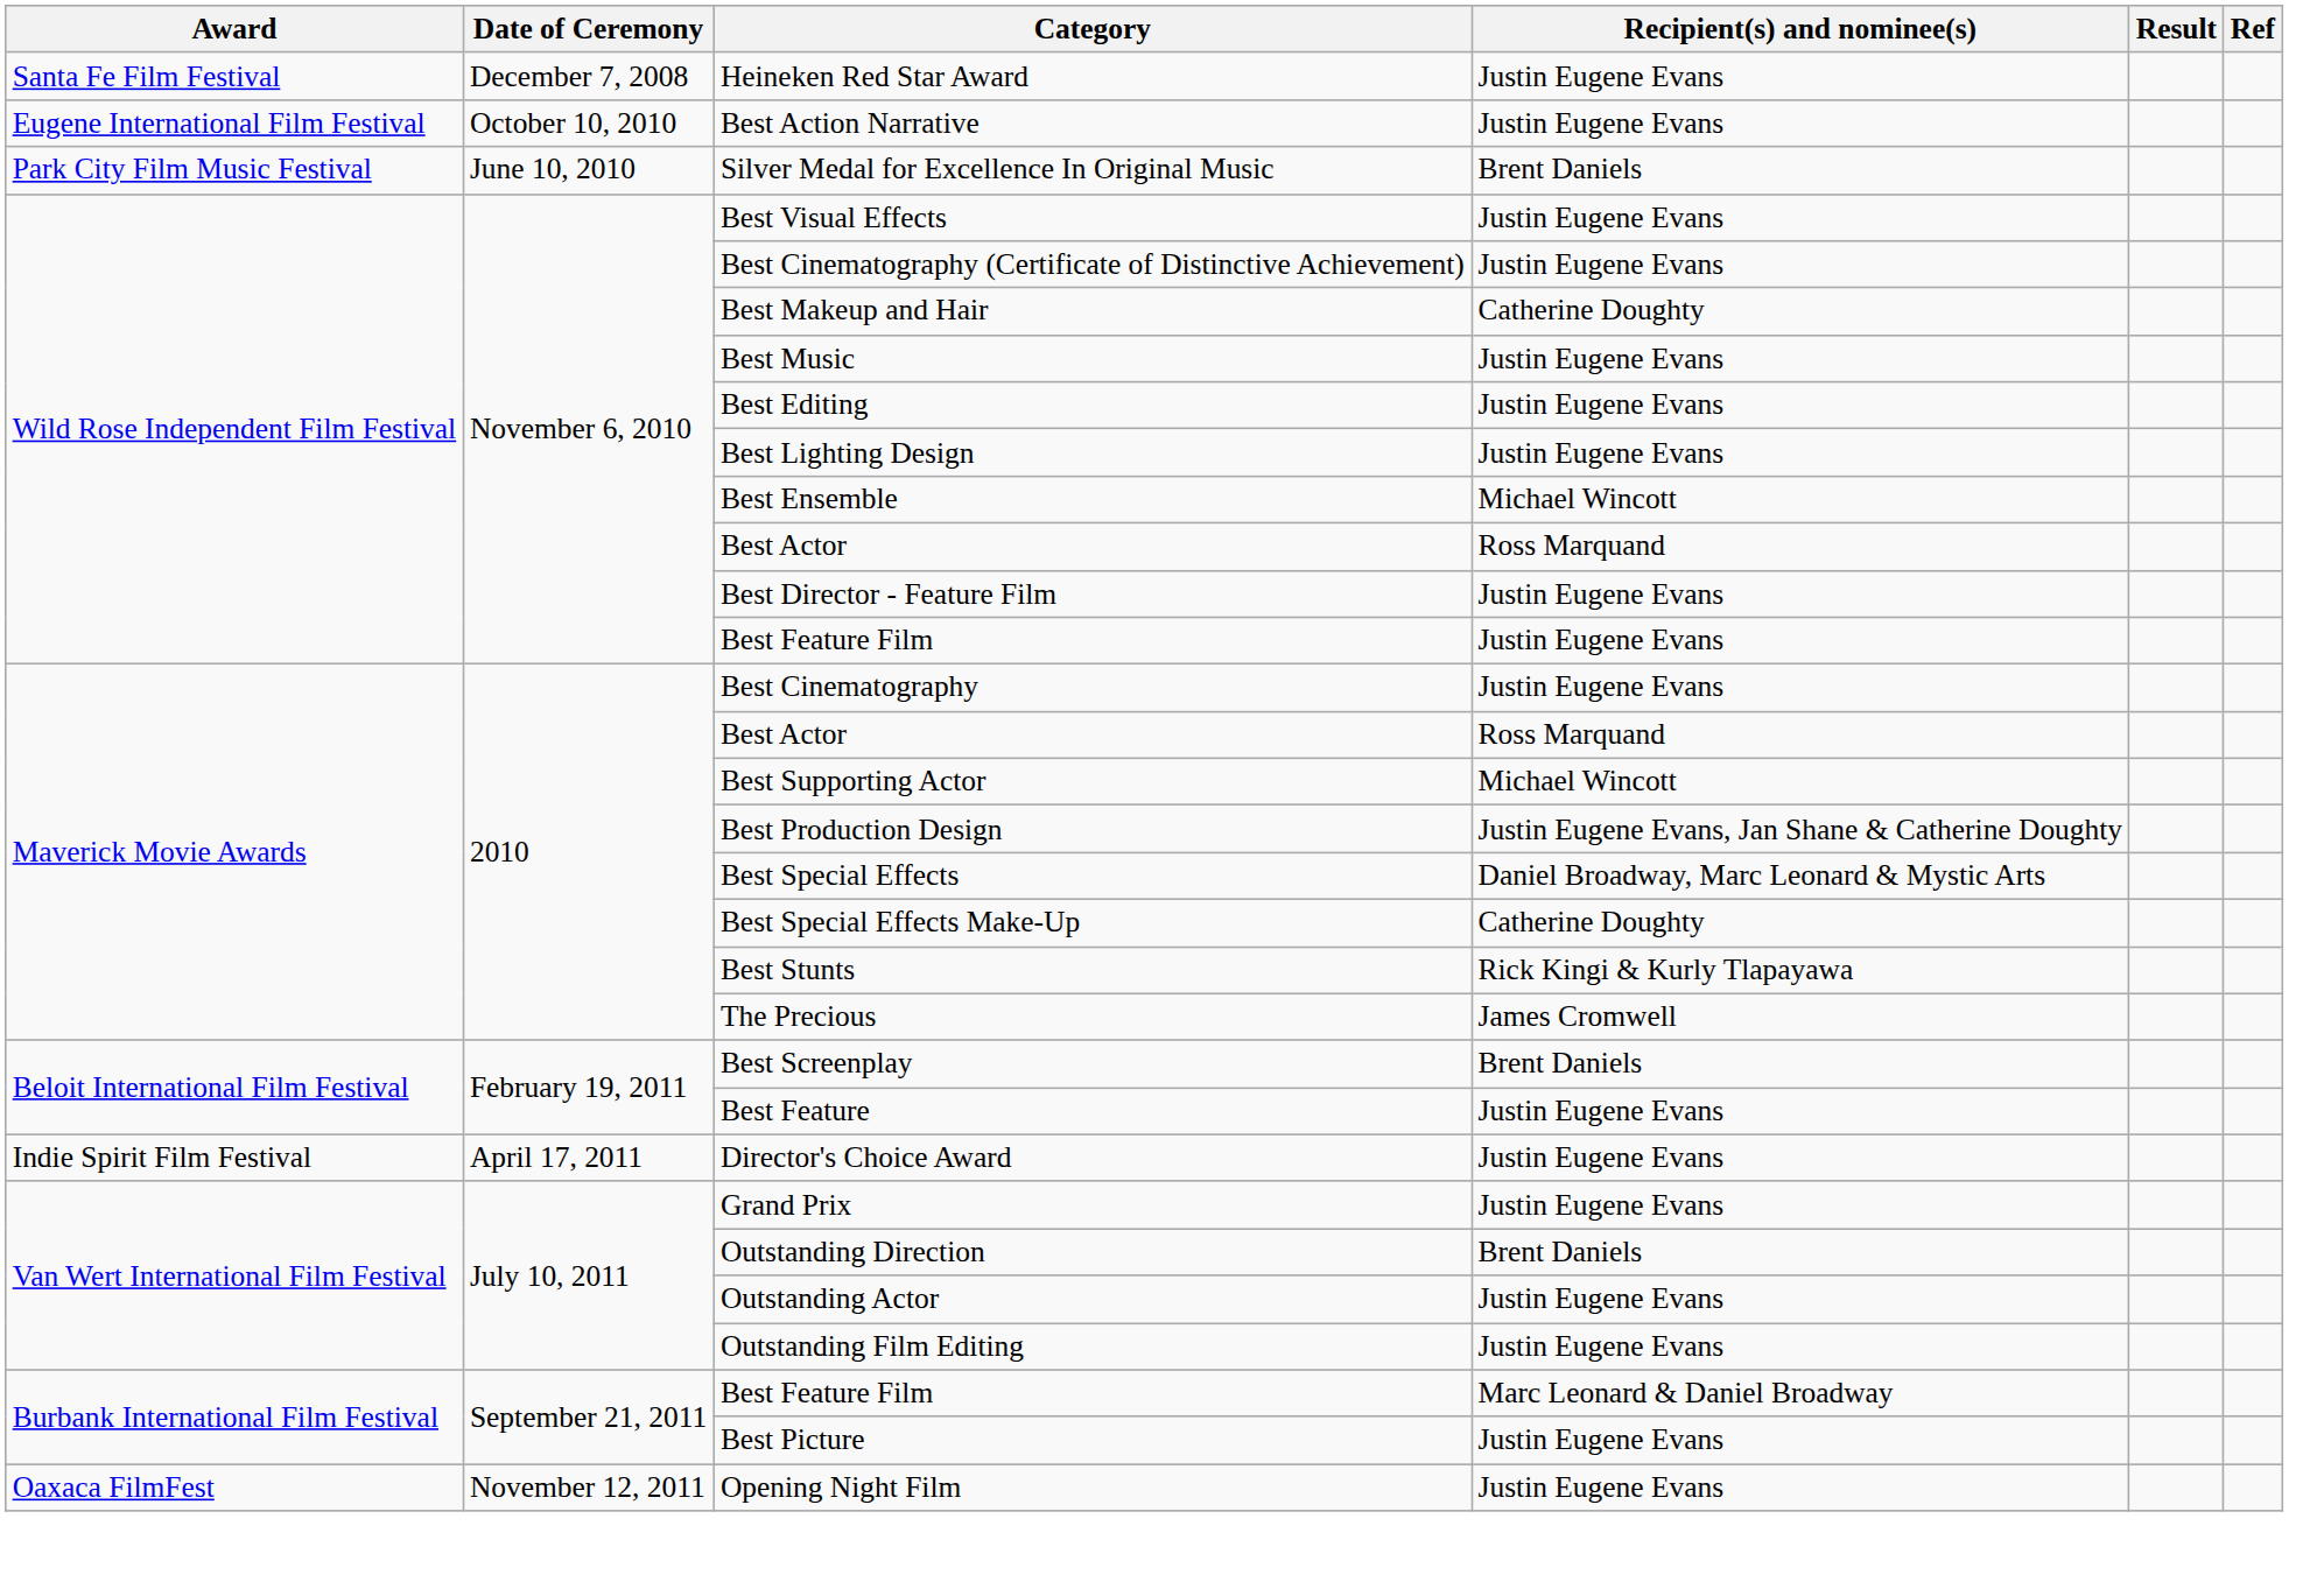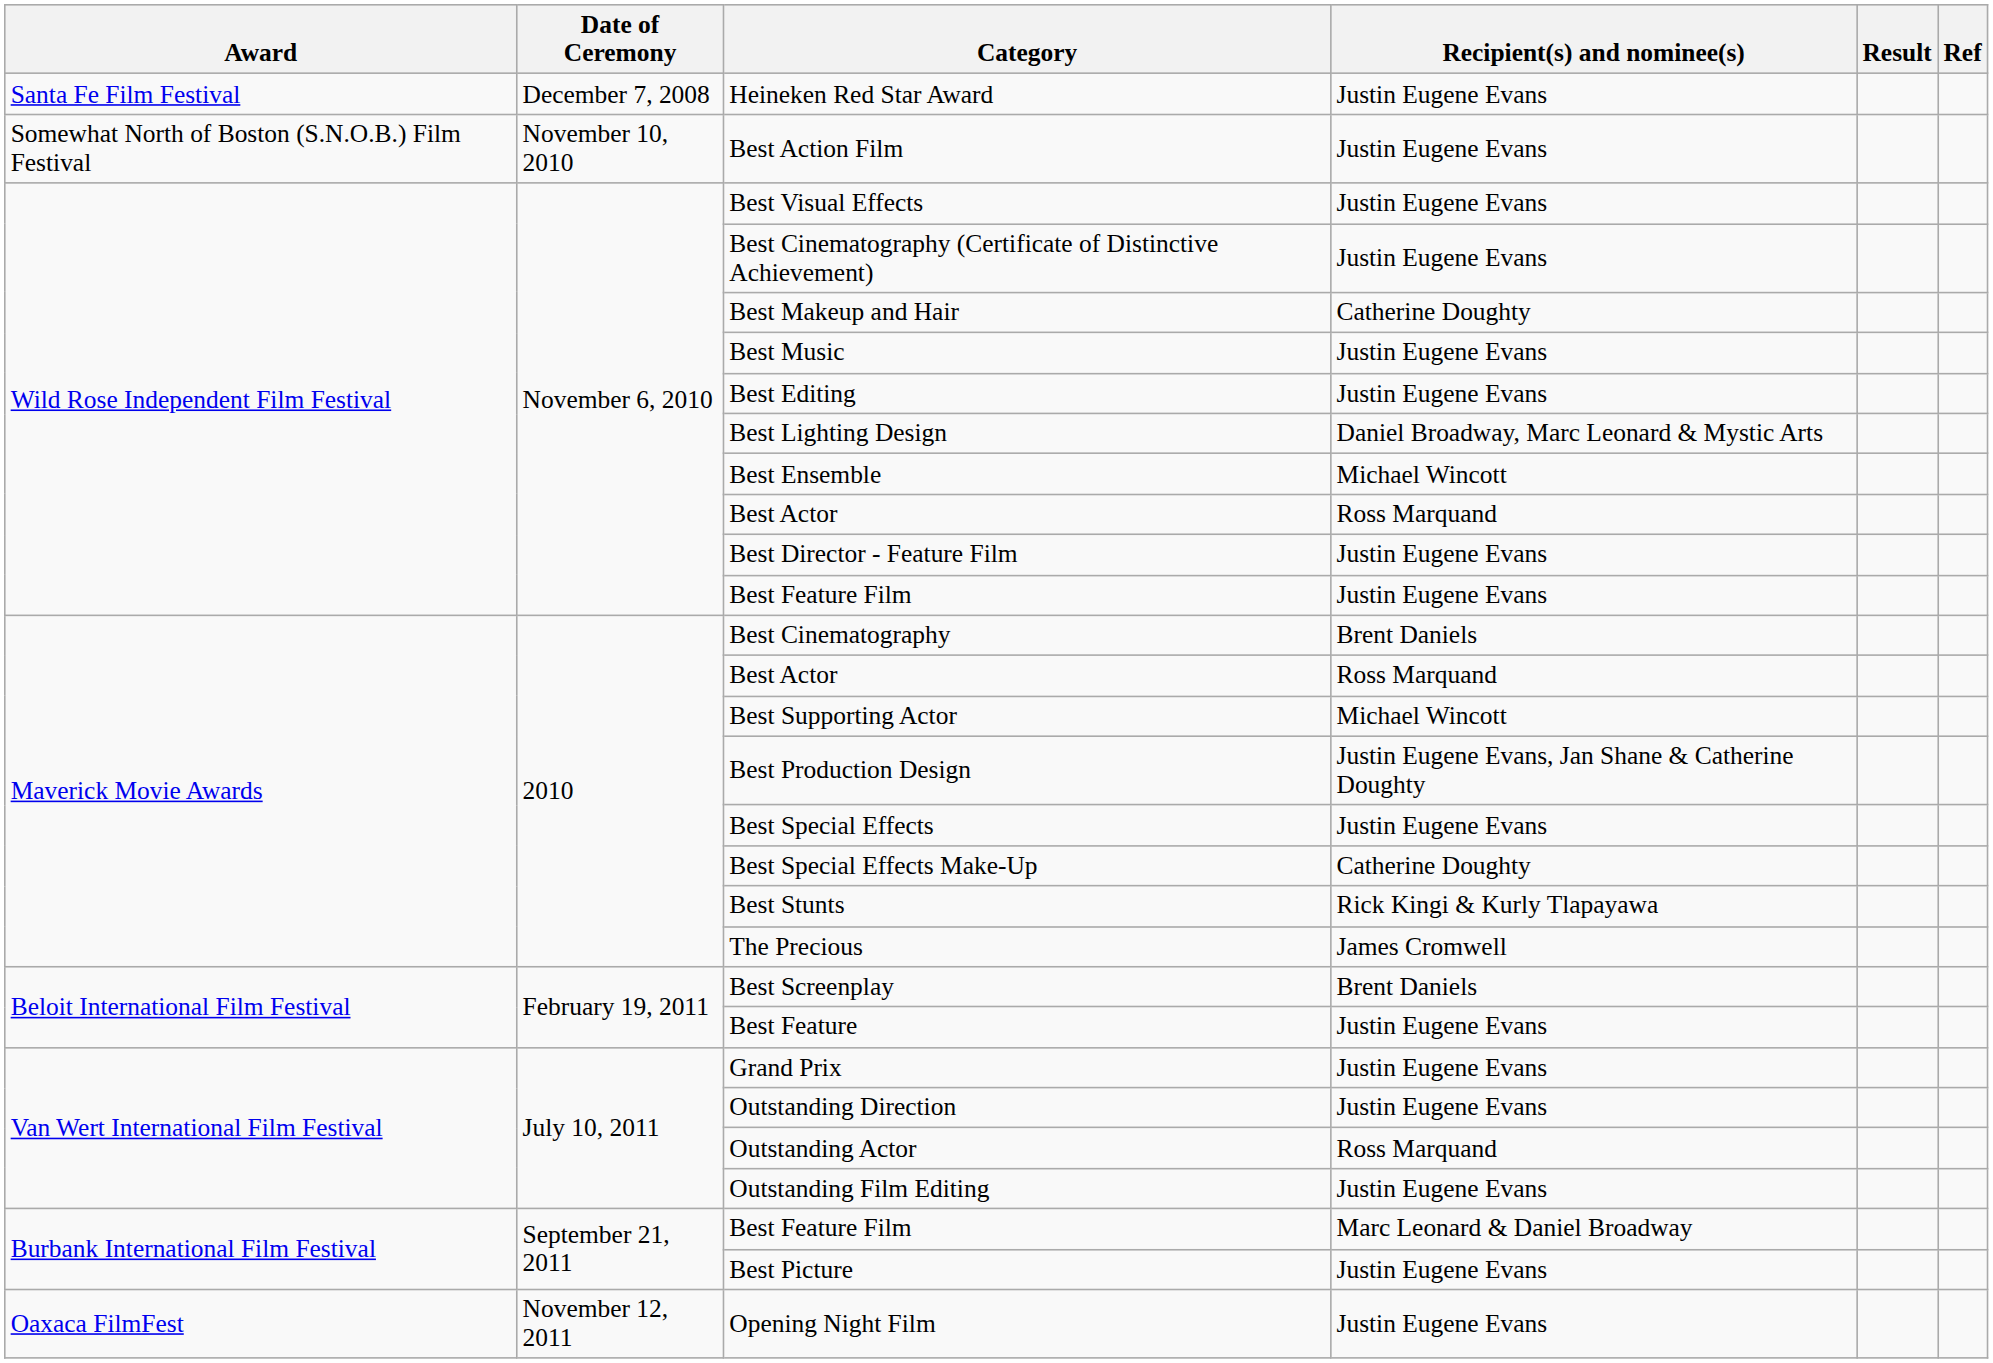 <table class="wikitable plainrowheaders sortable">
 <tr style="vertical-align:bottom;">
 <th scope="col">Award</th>
 <th scope="col">Date of Ceremony</th>
 <th scope="col">Category</th>
 <th scope="col">Recipient(s) and nominee(s)</th>
 <th scope="col">Result</th>
 <th scope="col">Ref</th>
 </tr>
 <tr>
 <td rowspan="1"><a href='#'>Santa Fe Film Festival</a></td>
 <td>December 7, 2008</td>
 <td>Heineken Red Star Award</td>
 <td>Justin Eugene Evans</td>
 <td></td>
 <td></td>
 </tr>
 <tr>
-<td><a href='#'>Eugene International Film Festival</a></td>
-<td>October 10, 2010</td>
-<td>Best Action Narrative</td>
+<td>Somewhat North of Boston (S.N.O.B.) Film Festival</td>
+<td>November 10, 2010</td>
+<td>Best Action Film</td>
 <td>Justin Eugene Evans</td>
-<td></td>
-<td></td>
-</tr>
-<tr>
-<td><a href='#'>Park City Film Music Festival</a></td>
-<td>June 10, 2010</td>
-<td>Silver Medal for Excellence In Original Music</td>
-<td>Brent Daniels</td>
 <td></td>
 <td></td>
 </tr>
 <tr>
 <td rowspan="10"><a href='#'>Wild Rose Independent Film Festival</a></td>
 <td rowspan="10">November 6, 2010</td>
 <td>Best Visual Effects</td>
 <td>Justin Eugene Evans</td>
 <td></td>
 <td></td>
 </tr>
 <tr>
 <td>Best Cinematography (Certificate of Distinctive Achievement)</td>
 <td>Justin Eugene Evans</td>
 <td></td>
 <td></td>
 </tr>
 <tr>
 <td>Best Makeup and Hair</td>
 <td>Catherine Doughty</td>
 <td></td>
 <td></td>
 </tr>
 <tr>
 <td>Best Music</td>
 <td>Justin Eugene Evans</td>
 <td></td>
 <td></td>
 </tr>
 <tr>
 <td>Best Editing</td>
 <td>Justin Eugene Evans</td>
 <td></td>
 <td></td>
 </tr>
 <tr>
 <td>Best Lighting Design</td>
-<td>Justin Eugene Evans</td>
+<td>Daniel Broadway, Marc Leonard & Mystic Arts</td>
 <td></td>
 <td></td>
 </tr>
 <tr>
 <td>Best Ensemble</td>
 <td>Michael Wincott</td>
 <td></td>
 <td></td>
 </tr>
 <tr>
 <td>Best Actor</td>
 <td>Ross Marquand</td>
 <td></td>
 <td></td>
 </tr>
 <tr>
 <td>Best Director - Feature Film</td>
 <td>Justin Eugene Evans</td>
 <td></td>
 <td></td>
 </tr>
 <tr>
 <td>Best Feature Film</td>
 <td>Justin Eugene Evans</td>
 <td></td>
 <td></td>
 </tr>
 <tr>
 <td rowspan = "8"><a href='#'>Maverick Movie Awards</a></td>
 <td rowspan="8">2010</td>
 <td>Best Cinematography</td>
-<td>Justin Eugene Evans</td>
+<td>Brent Daniels</td>
 <td></td>
 <td></td>
 </tr>
 <tr>
 <td>Best Actor</td>
 <td>Ross Marquand</td>
 <td></td>
 <td></td>
 </tr>
 <tr>
 <td>Best Supporting Actor</td>
 <td>Michael Wincott</td>
 <td></td>
 <td></td>
 </tr>
 <tr>
 <td>Best Production Design</td>
 <td>Justin Eugene Evans, Jan Shane & Catherine Doughty</td>
 <td></td>
 <td></td>
 </tr>
 <tr>
 <td>Best Special Effects</td>
-<td>Daniel Broadway, Marc Leonard & Mystic Arts</td>
+<td>Justin Eugene Evans</td>
 <td></td>
 <td></td>
 </tr>
 <tr>
 <td>Best Special Effects Make-Up</td>
 <td>Catherine Doughty</td>
 <td></td>
 <td></td>
 </tr>
 <tr>
 <td>Best Stunts</td>
 <td>Rick Kingi & Kurly Tlapayawa</td>
 <td></td>
 <td></td>
 </tr>
 <tr>
 <td>The Precious</td>
 <td>James Cromwell</td>
 <td></td>
 <td></td>
 </tr>
 <tr>
 <td rowspan="2"><a href='#'>Beloit International Film Festival</a></td>
 <td rowspan="2">February 19, 2011</td>
 <td>Best Screenplay</td>
 <td>Brent Daniels</td>
 <td></td>
 <td></td>
 </tr>
 <tr>
 <td>Best Feature</td>
 <td>Justin Eugene Evans</td>
 <td></td>
 <td></td>
 </tr>
 <tr>
-<td>Indie Spirit Film Festival</td>
-<td>April 17, 2011</td>
-<td>Director's Choice Award</td>
-<td>Justin Eugene Evans</td>
-<td></td>
-<td></td>
-</tr>
-<tr>
 <td rowspan="4"><a href='#'>Van Wert International Film Festival</a></td>
 <td rowspan="4">July 10, 2011</td>
 <td>Grand Prix</td>
 <td>Justin Eugene Evans</td>
 <td></td>
 <td></td>
 </tr>
 <tr>
 <td>Outstanding Direction</td>
-<td>Brent Daniels</td>
+<td>Justin Eugene Evans</td>
 <td></td>
 <td></td>
 </tr>
 <tr>
 <td>Outstanding Actor</td>
-<td>Justin Eugene Evans</td>
+<td>Ross Marquand</td>
 <td></td>
 <td></td>
 </tr>
 <tr>
 <td>Outstanding Film Editing</td>
 <td>Justin Eugene Evans</td>
 <td></td>
 <td></td>
 </tr>
 <tr>
 <td rowspan="2"><a href='#'>Burbank International Film Festival</a></td>
 <td rowspan="2">September 21, 2011</td>
 <td>Best Feature Film</td>
 <td>Marc Leonard & Daniel Broadway</td>
 <td></td>
 <td></td>
 </tr>
 <tr>
 <td>Best Picture</td>
 <td>Justin Eugene Evans</td>
 <td></td>
 <td></td>
 </tr>
 <tr>
 <td><a href='#'>Oaxaca FilmFest</a></td>
 <td>November 12, 2011</td>
 <td>Opening Night Film</td>
 <td>Justin Eugene Evans</td>
 <td></td>
 <td></td>
 </tr>
 </table>
